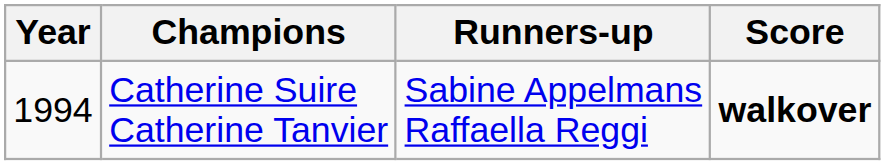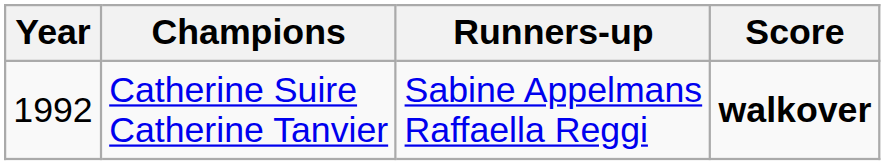 <table class="wikitable">
 <tr>
 <th>Year</th>
 <th>Champions</th>
 <th>Runners-up</th>
 <th>Score</th>
 </tr>
 <tr>
-<td>1994</td>
+<td>1992</td>
 <td> <a href='#'>Catherine Suire</a> <br>  <a href='#'>Catherine Tanvier</a></td>
 <td> <a href='#'>Sabine Appelmans</a> <br>  <a href='#'>Raffaella Reggi</a></td>
 <td><strong>walkover</strong></td>
 </tr>
 </table>
